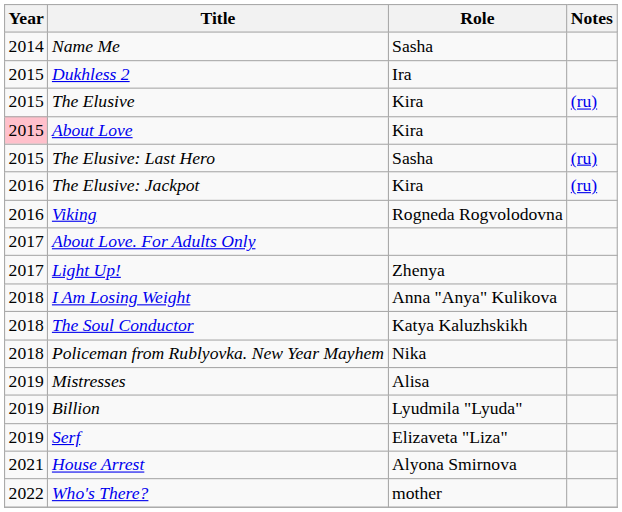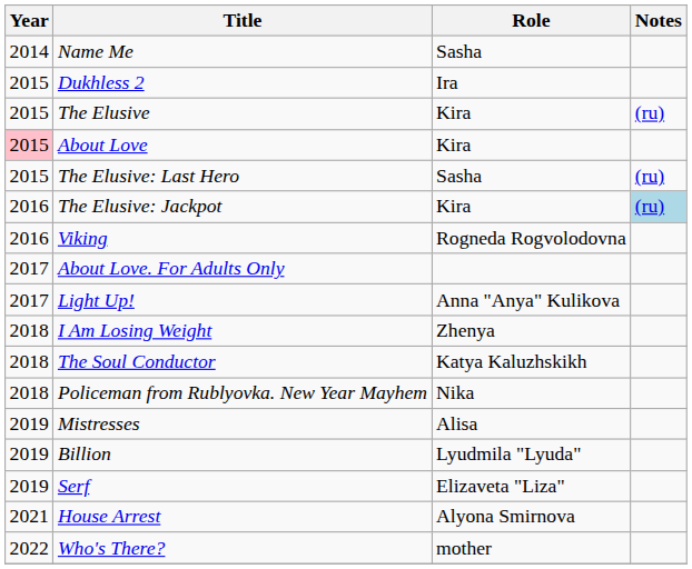 <table class="wikitable sortable">
 <tr>
 <th>Year</th>
 <th>Title</th>
 <th>Role</th>
 <th>Notes</th>
 </tr>
 <tr>
 <td>2014</td>
 <td><em>Name Me</em></td>
 <td>Sasha</td>
 <td></td>
 </tr>
 <tr>
 <td>2015</td>
 <td><em><a href='#'>Dukhless 2</a></em></td>
 <td>Ira</td>
 <td></td>
 </tr>
 <tr>
 <td>2015</td>
 <td><em>The Elusive</em></td>
 <td>Kira</td>
 <td><a href='#'>(ru)</a></td>
 </tr>
 <tr>
 <td style="background: pink;">2015</td>
 <td><em><a href='#'>About Love</a></em></td>
 <td>Kira</td>
 <td></td>
 </tr>
 <tr>
 <td>2015</td>
 <td><em>The Elusive: Last Hero</em></td>
 <td>Sasha</td>
 <td><a href='#'>(ru)</a></td>
 </tr>
 <tr>
 <td>2016</td>
 <td><em>The Elusive: Jackpot</em></td>
 <td>Kira</td>
-<td><a href='#'>(ru)</a></td>
+<td style="background: lightblue;"><a href='#'>(ru)</a></td>
 </tr>
 <tr>
 <td>2016</td>
 <td><em><a href='#'>Viking</a></em></td>
 <td>Rogneda Rogvolodovna</td>
 <td></td>
 </tr>
 <tr>
 <td>2017</td>
 <td><em><a href='#'>About Love. For Adults Only</a></em></td>
 <td></td>
 <td></td>
 </tr>
 <tr>
 <td>2017</td>
 <td><em><a href='#'>Light Up!</a></em></td>
-<td>Zhenya</td>
+<td>Anna "Anya" Kulikova</td>
 <td></td>
 </tr>
 <tr>
 <td>2018</td>
 <td><em><a href='#'>I Am Losing Weight</a></em></td>
-<td>Anna "Anya" Kulikova</td>
+<td>Zhenya</td>
 <td></td>
 </tr>
 <tr>
 <td>2018</td>
 <td><em><a href='#'>The Soul Conductor</a></em></td>
 <td>Katya Kaluzhskikh</td>
 <td></td>
 </tr>
 <tr>
 <td>2018</td>
 <td><em>Policeman from Rublyovka. New Year Mayhem</em></td>
 <td>Nika</td>
 <td></td>
 </tr>
 <tr>
 <td>2019</td>
 <td><em>Mistresses</em></td>
 <td>Alisa</td>
 <td></td>
 </tr>
 <tr>
 <td>2019</td>
 <td><em>Billion</em></td>
 <td>Lyudmila "Lyuda"</td>
 <td></td>
 </tr>
 <tr>
 <td>2019</td>
 <td><em><a href='#'>Serf</a></em></td>
 <td>Elizaveta "Liza"</td>
 <td></td>
 </tr>
 <tr>
 <td>2021</td>
 <td><em><a href='#'>House Arrest</a></em></td>
 <td>Alyona Smirnova</td>
 <td></td>
 </tr>
 <tr>
 <td>2022</td>
 <td><em><a href='#'>Who's There?</a></em></td>
 <td>mother</td>
 <td></td>
 </tr>
 <tr>
 </tr>
 </table>
